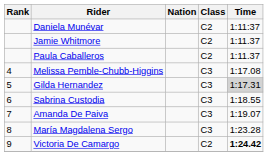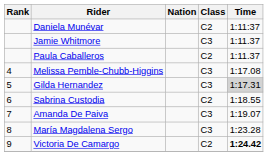 <table class="wikitable sortable" style="font-size:95%" style="width:35em;" style="text-align:center">
 <tr>
 <th>Rank</th>
 <th>Rider</th>
 <th>Nation</th>
 <th>Class</th>
 <th>Time</th>
 </tr>
 <tr>
 <td></td>
 <td align=left><a href='#'>Daniela Munévar</a></td>
 <td align=left></td>
 <td>C2</td>
 <td>1:11:37</td>
 </tr>
 <tr>
 <td></td>
 <td align=left><a href='#'>Jamie Whitmore</a></td>
 <td align=left></td>
-<td>C2</td>
+<td>C3</td>
 <td>1:11.37</td>
 </tr>
 <tr>
 <td></td>
 <td align=left><a href='#'>Paula Caballeros</a></td>
 <td align=left></td>
 <td>C2</td>
 <td>1:11.37</td>
 </tr>
 <tr>
 <td>4</td>
 <td align=left><a href='#'>Melissa Pemble-Chubb-Higgins</a></td>
 <td align=left></td>
 <td>C3</td>
 <td>1:17.08</td>
 </tr>
 <tr>
 <td>5</td>
 <td align=left><a href='#'>Gilda Hernandez</a></td>
 <td align=left></td>
 <td>C3</td>
 <td style="background: lightgrey;">1:17.31</td>
 </tr>
 <tr>
 <td>6</td>
 <td align=left><a href='#'>Sabrina Custodia</a></td>
 <td align=left></td>
-<td>C3</td>
+<td>C2</td>
 <td>1:18.55</td>
 </tr>
 <tr>
 <td>7</td>
 <td align=left><a href='#'>Amanda De Paiva</a></td>
 <td align=left></td>
 <td>C3</td>
 <td>1:19.07</td>
 </tr>
 <tr>
 <td>8</td>
 <td align=left><a href='#'>María Magdalena Sergo</a></td>
 <td align=left></td>
 <td>C3</td>
 <td>1:23.28</td>
 </tr>
 <tr>
 <td>9</td>
 <td align=left><a href='#'>Victoria De Camargo</a></td>
 <td align=left></td>
 <td>C2</td>
 <td><strong>1:24.42</strong></td>
 </tr>
 <tr>
 </tr>
 </table>
